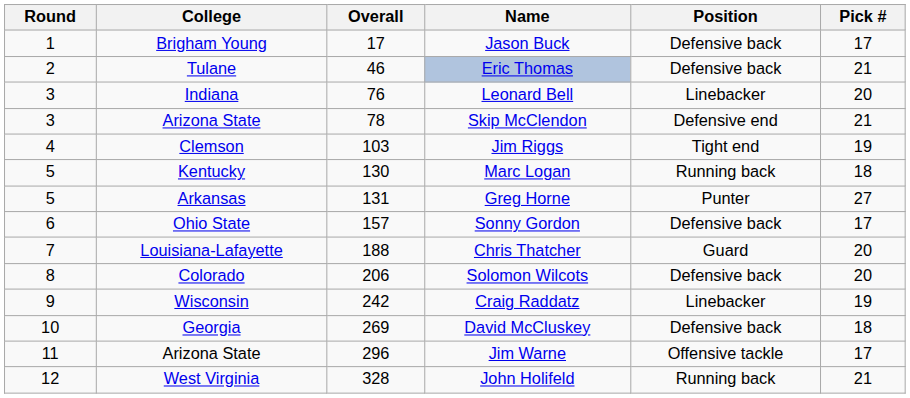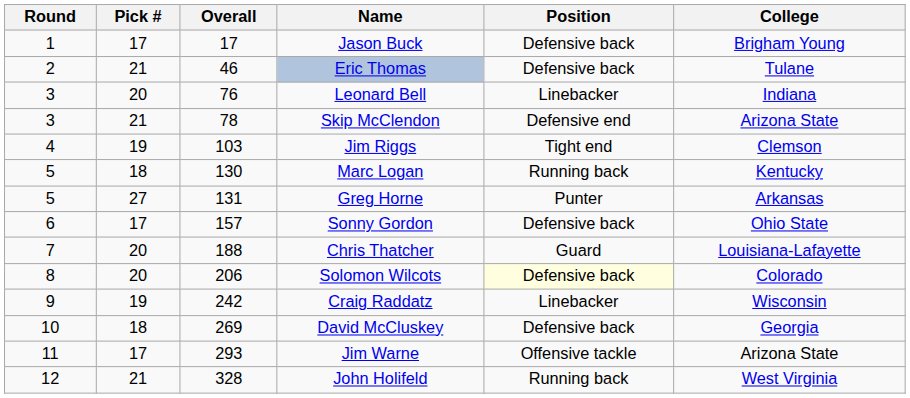 <table class="wikitable sortable sortable" style="width: 100%; text-align:center">
 <tr>
 <th>Round</th>
-<th>College</th>
+<th>Pick #</th>
 <th>Overall</th>
 <th>Name</th>
 <th>Position</th>
-<th>Pick #</th>
+<th>College</th>
 </tr>
 <tr>
 <td>1</td>
-<td><a href='#'>Brigham Young</a></td>
+<td>17</td>
 <td>17</td>
 <td><a href='#'>Jason Buck</a></td>
 <td>Defensive back</td>
-<td>17</td>
+<td><a href='#'>Brigham Young</a></td>
 </tr>
 <tr>
 <td>2</td>
-<td><a href='#'>Tulane</a></td>
+<td>21</td>
 <td>46</td>
 <td bgcolor=lightsteelblue><a href='#'>Eric Thomas</a></td>
 <td>Defensive back</td>
-<td>21</td>
+<td><a href='#'>Tulane</a></td>
 </tr>
 <tr>
 <td>3</td>
-<td><a href='#'>Indiana</a></td>
+<td>20</td>
 <td>76</td>
 <td><a href='#'>Leonard Bell</a></td>
 <td>Linebacker</td>
-<td>20</td>
+<td><a href='#'>Indiana</a></td>
 </tr>
 <tr>
 <td>3</td>
-<td><a href='#'>Arizona State</a></td>
+<td>21</td>
 <td>78</td>
 <td><a href='#'>Skip McClendon</a></td>
 <td>Defensive end</td>
-<td>21</td>
+<td><a href='#'>Arizona State</a></td>
 </tr>
 <tr>
 <td>4</td>
-<td><a href='#'>Clemson</a></td>
+<td>19</td>
 <td>103</td>
 <td><a href='#'>Jim Riggs</a></td>
 <td>Tight end</td>
-<td>19</td>
+<td><a href='#'>Clemson</a></td>
 </tr>
 <tr>
 <td>5</td>
-<td><a href='#'>Kentucky</a></td>
+<td>18</td>
 <td>130</td>
 <td><a href='#'>Marc Logan</a></td>
 <td>Running back</td>
-<td>18</td>
+<td><a href='#'>Kentucky</a></td>
 </tr>
 <tr>
 <td>5</td>
-<td><a href='#'>Arkansas</a></td>
+<td>27</td>
 <td>131</td>
 <td><a href='#'>Greg Horne</a></td>
 <td>Punter</td>
-<td>27</td>
+<td><a href='#'>Arkansas</a></td>
 </tr>
 <tr>
 <td>6</td>
-<td><a href='#'>Ohio State</a></td>
+<td>17</td>
 <td>157</td>
 <td><a href='#'>Sonny Gordon</a></td>
 <td>Defensive back</td>
-<td>17</td>
+<td><a href='#'>Ohio State</a></td>
 </tr>
 <tr>
 <td>7</td>
-<td><a href='#'>Louisiana-Lafayette</a></td>
+<td>20</td>
 <td>188</td>
 <td><a href='#'>Chris Thatcher</a></td>
 <td>Guard</td>
-<td>20</td>
+<td><a href='#'>Louisiana-Lafayette</a></td>
 </tr>
 <tr>
 <td>8</td>
-<td><a href='#'>Colorado</a></td>
+<td>20</td>
 <td>206</td>
 <td><a href='#'>Solomon Wilcots</a></td>
-<td>Defensive back</td>
-<td>20</td>
+<td style="background: lightyellow;">Defensive back</td>
+<td><a href='#'>Colorado</a></td>
 </tr>
 <tr>
 <td>9</td>
-<td><a href='#'>Wisconsin</a></td>
+<td>19</td>
 <td>242</td>
 <td><a href='#'>Craig Raddatz</a></td>
 <td>Linebacker</td>
-<td>19</td>
+<td><a href='#'>Wisconsin</a></td>
 </tr>
 <tr>
 <td>10</td>
-<td><a href='#'>Georgia</a></td>
+<td>18</td>
 <td>269</td>
 <td><a href='#'>David McCluskey</a></td>
 <td>Defensive back</td>
-<td>18</td>
+<td><a href='#'>Georgia</a></td>
 </tr>
 <tr>
 <td>11</td>
-<td>Arizona State</td>
-<td>296</td>
+<td>17</td>
+<td>293</td>
 <td><a href='#'>Jim Warne</a></td>
 <td>Offensive tackle</td>
-<td>17</td>
+<td>Arizona State</td>
 </tr>
 <tr>
 <td>12</td>
-<td><a href='#'>West Virginia</a></td>
+<td>21</td>
 <td>328</td>
 <td><a href='#'>John Holifeld</a></td>
 <td>Running back</td>
-<td>21</td>
+<td><a href='#'>West Virginia</a></td>
 </tr>
 </table>
